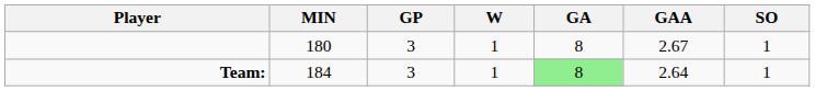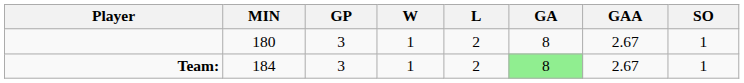 <table width="60%" class="wikitable sortable">
 <tr>
 <th bgcolor="#DDDDFF" width="10%">Player</th>
 <th width="3%" bgcolor="#DDDDFF" title="Minutes played">MIN</th>
 <th width="3%" bgcolor="#DDDDFF" title="Games played in">GP</th>
 <th width="3%" bgcolor="#DDDDFF" title="Wins">W</th>
+<th width="3%" bgcolor="#DDDDFF"title="Losses">L</th>
 <th width="3%" bgcolor="#DDDDFF" title="Goals against">GA</th>
 <th width="3%" bgcolor="#DDDDFF" title="Goals against average">GAA</th>
 <th width="3%" bgcolor="#DDDDFF" title="Shut-outs">SO</th>
 </tr>
 <tr align="center">
 <td align="right"></td>
 <td>180</td>
 <td>3</td>
 <td>1</td>
+<td>2</td>
 <td>8</td>
 <td>2.67</td>
 <td>1</td>
 </tr>
 <tr align="center">
 <td align="right"><strong>Team:</strong></td>
 <td>184</td>
 <td>3</td>
 <td>1</td>
+<td>2</td>
 <td style="background: lightgreen;">8</td>
-<td>2.64</td>
+<td>2.67</td>
 <td>1</td>
 </tr>
 </table>
